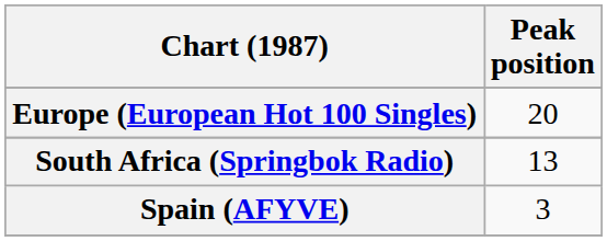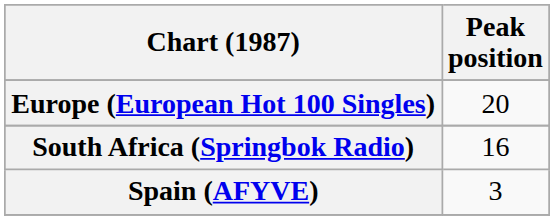 <table class="wikitable sortable plainrowheaders" style="text-align:center">
 <tr>
 <th scope="col">Chart (1987)</th>
 <th scope="col">Peak<br>position</th>
 </tr>
 <tr>
 </tr>
 <tr>
 </tr>
 <tr>
 <th scope="row">Europe (<a href='#'>European Hot 100 Singles</a>)</th>
 <td>20</td>
 </tr>
 <tr>
 </tr>
 <tr>
 </tr>
 <tr>
 <th scope="row">South Africa (<a href='#'>Springbok Radio</a>)</th>
-<td>13</td>
+<td>16</td>
 </tr>
 <tr>
 <th scope="row">Spain (<a href='#'>AFYVE</a>)</th>
 <td>3</td>
 </tr>
 <tr>
 </tr>
 <tr>
 </tr>
 <tr>
 </tr>
 </table>
